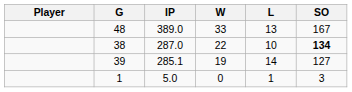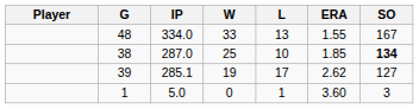 <table class="wikitable sortable">
 <tr>
 <th bgcolor="#DDDDFF" width="16%">Player</th>
 <th bgcolor="#DDDDFF" width="9%">G</th>
 <th bgcolor="#DDDDFF" width="9%">IP</th>
 <th bgcolor="#DDDDFF" width="9%">W</th>
 <th bgcolor="#DDDDFF" width="9%">L</th>
+<th bgcolor="#DDDDFF" width="9%">ERA</th>
 <th bgcolor="#DDDDFF" width="9%">SO</th>
 </tr>
 <tr align="center">
 <td></td>
 <td>48</td>
-<td>389.0</td>
+<td>334.0</td>
 <td>33</td>
 <td>13</td>
+<td>1.55</td>
 <td>167</td>
 </tr>
 <tr align="center">
 <td></td>
 <td>38</td>
 <td>287.0</td>
-<td>22</td>
+<td>25</td>
 <td>10</td>
+<td>1.85</td>
 <td><strong>134</strong></td>
 </tr>
 <tr align="center">
 <td></td>
 <td>39</td>
 <td>285.1</td>
 <td>19</td>
-<td>14</td>
+<td>17</td>
+<td>2.62</td>
 <td>127</td>
 </tr>
 <tr align="center">
 <td></td>
 <td>1</td>
 <td>5.0</td>
 <td>0</td>
 <td>1</td>
+<td>3.60</td>
 <td>3</td>
 </tr>
 </table>
